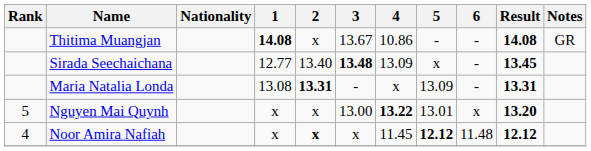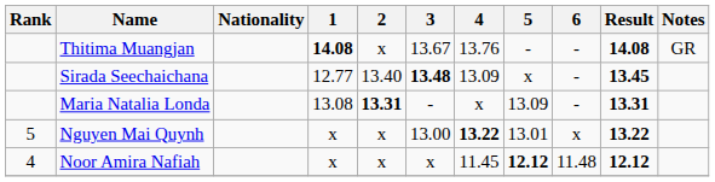 <table class="wikitable sortable" style="text-align:center">
 <tr>
 <th>Rank</th>
 <th>Name</th>
 <th>Nationality</th>
 <th>1</th>
 <th>2</th>
 <th>3</th>
 <th>4</th>
 <th>5</th>
 <th>6</th>
 <th>Result</th>
 <th>Notes</th>
 </tr>
 <tr>
 <td></td>
 <td align="left"><a href='#'>Thitima Muangjan</a></td>
 <td align="left"></td>
 <td><strong>14.08</strong></td>
 <td>x</td>
 <td>13.67</td>
-<td>10.86</td>
+<td>13.76</td>
 <td>-</td>
 <td>-</td>
 <td><strong>14.08</strong></td>
 <td>GR</td>
 </tr>
 <tr>
 <td></td>
 <td align="left"><a href='#'>Sirada Seechaichana</a></td>
 <td align="left"></td>
 <td>12.77</td>
 <td>13.40</td>
 <td><strong>13.48</strong></td>
 <td>13.09</td>
 <td>x</td>
 <td>-</td>
 <td><strong>13.45</strong></td>
 <td></td>
 </tr>
 <tr>
 <td></td>
 <td align="left"><a href='#'>Maria Natalia Londa</a></td>
 <td align="left"></td>
 <td>13.08</td>
 <td><strong>13.31</strong></td>
 <td>-</td>
 <td>x</td>
 <td>13.09</td>
 <td>-</td>
 <td><strong>13.31</strong></td>
 <td></td>
 </tr>
 <tr>
 <td>5</td>
 <td align="left"><a href='#'>Nguyen Mai Quynh</a></td>
 <td align="left"></td>
 <td>x</td>
 <td>x</td>
 <td>13.00</td>
 <td><strong>13.22</strong></td>
 <td>13.01</td>
 <td>x</td>
-<td><strong>13.20</strong></td>
+<td><strong>13.22</strong></td>
 <td></td>
 </tr>
 <tr>
 <td>4</td>
 <td align="left"><a href='#'>Noor Amira Nafiah</a></td>
 <td align="left"></td>
 <td>x</td>
-<td><strong>x</strong></td>
+<td>x</td>
 <td>x</td>
 <td>11.45</td>
 <td><strong>12.12</strong></td>
 <td>11.48</td>
 <td><strong>12.12</strong></td>
 <td></td>
 </tr>
 <tr>
 </tr>
 </table>
